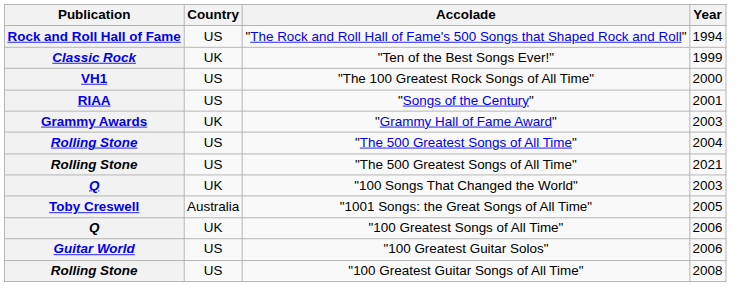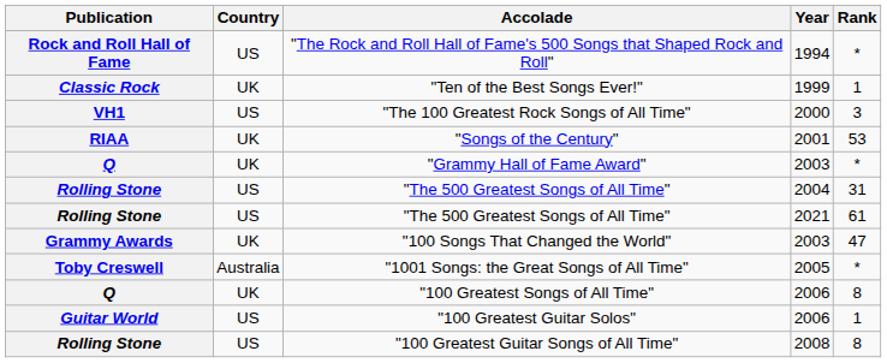 <table class="wikitable sortable plainrowheaders" style="text-align:center;">
 <tr>
 <th scope="col">Publication</th>
 <th scope="col">Country</th>
 <th scope="col">Accolade</th>
 <th scope="col">Year</th>
+<th scope="col">Rank</th>
 </tr>
 <tr>
 <th scope="row"><a href='#'>Rock and Roll Hall of Fame</a></th>
 <td>US</td>
 <td>"<a href='#'>The Rock and Roll Hall of Fame's 500 Songs that Shaped Rock and Roll</a>"</td>
 <td>1994</td>
+<td>*</td>
 </tr>
 <tr>
 <th scope="row"><em><a href='#'>Classic Rock</a></em></th>
 <td>UK</td>
 <td>"Ten of the Best Songs Ever!"</td>
 <td>1999</td>
+<td>1</td>
 </tr>
 <tr>
 <th scope="row"><a href='#'>VH1</a></th>
 <td>US</td>
 <td>"The 100 Greatest Rock Songs of All Time"</td>
 <td>2000</td>
+<td>3</td>
 </tr>
 <tr>
 <th scope="row"><a href='#'>RIAA</a></th>
-<td>US</td>
+<td>UK</td>
 <td>"<a href='#'>Songs of the Century</a>"</td>
 <td>2001</td>
+<td>53</td>
 </tr>
 <tr>
-<th scope="row"><a href='#'>Grammy Awards</a></th>
+<th scope="row"><em><a href='#'>Q</a></em></th>
 <td>UK</td>
 <td>"<a href='#'>Grammy Hall of Fame Award</a>"</td>
 <td>2003</td>
+<td>*</td>
 </tr>
 <tr>
 <th scope="row"><em><a href='#'>Rolling Stone</a></em></th>
 <td>US</td>
 <td>"<a href='#'>The 500 Greatest Songs of All Time</a>"</td>
 <td>2004</td>
+<td>31</td>
 </tr>
 <tr>
 <th scope="row"><em>Rolling Stone</em></th>
 <td>US</td>
 <td>"The 500 Greatest Songs of All Time"</td>
 <td>2021</td>
+<td>61</td>
 </tr>
 <tr>
-<th scope="row"><em><a href='#'>Q</a></em></th>
+<th scope="row"><a href='#'>Grammy Awards</a></th>
 <td>UK</td>
 <td>"100 Songs That Changed the World"</td>
 <td>2003</td>
+<td>47</td>
 </tr>
 <tr>
 <th scope="row"><a href='#'>Toby Creswell</a></th>
 <td>Australia</td>
 <td>"1001 Songs: the Great Songs of All Time"</td>
 <td>2005</td>
+<td>*</td>
 </tr>
 <tr>
 <th scope="row"><em>Q</em></th>
 <td>UK</td>
 <td>"100 Greatest Songs of All Time"</td>
 <td>2006</td>
+<td>8</td>
 </tr>
 <tr>
 <th scope="row"><em><a href='#'>Guitar World</a></em></th>
 <td>US</td>
 <td>"100 Greatest Guitar Solos"</td>
 <td>2006</td>
+<td>1</td>
 </tr>
 <tr>
 <th scope="row"><em>Rolling Stone</em></th>
 <td>US</td>
 <td>"100 Greatest Guitar Songs of All Time"</td>
 <td>2008</td>
+<td>8</td>
 </tr>
 </table>
